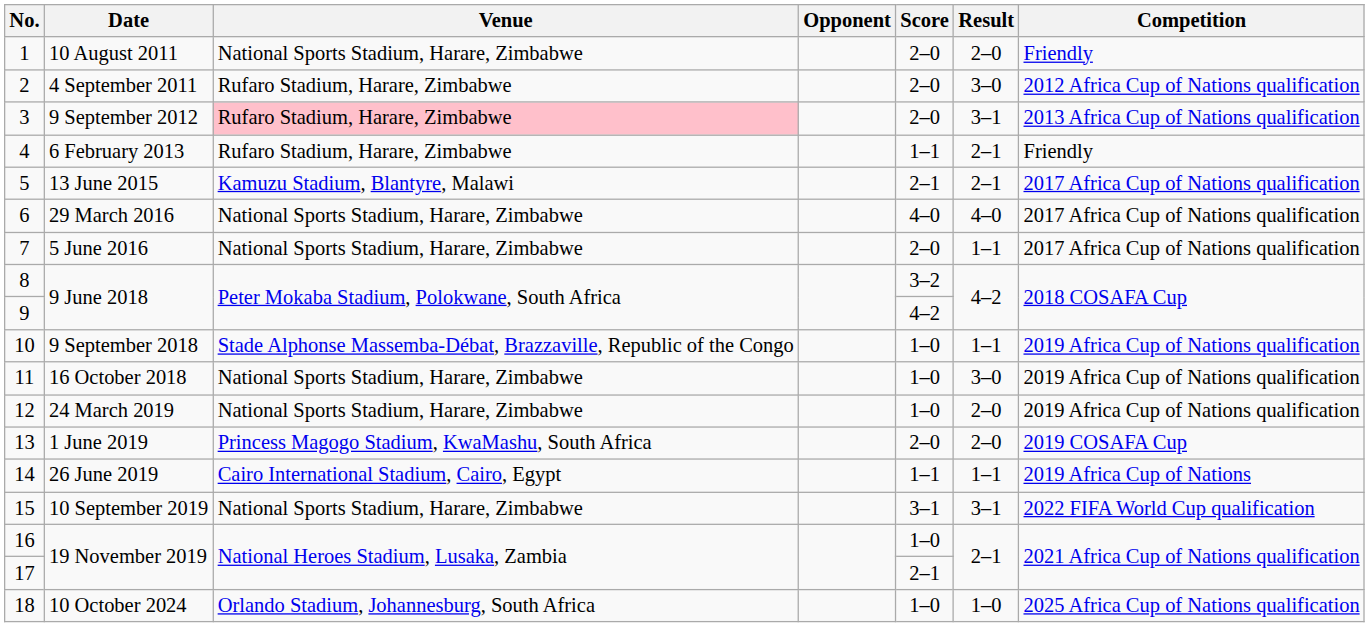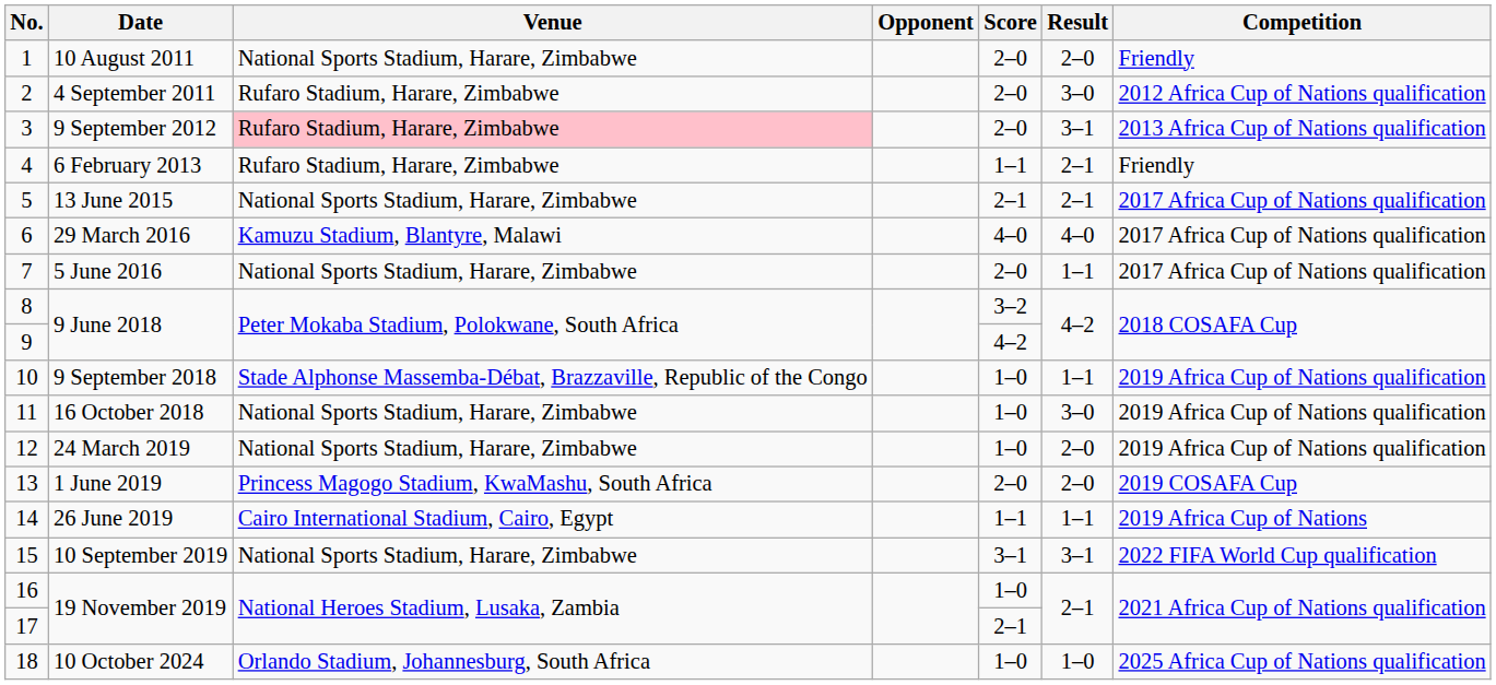 <table class="wikitable sortable">
 <tr>
 <th scope="col">No.</th>
 <th scope="col">Date</th>
 <th scope="col">Venue</th>
 <th scope="col">Opponent</th>
 <th scope="col">Score</th>
 <th scope="col">Result</th>
 <th scope="col">Competition</th>
 </tr>
 <tr>
 <td style="text-align:center">1</td>
 <td>10 August 2011</td>
 <td>National Sports Stadium, Harare, Zimbabwe</td>
 <td></td>
 <td style="text-align:center">2–0</td>
 <td style="text-align:center">2–0</td>
 <td><a href='#'>Friendly</a></td>
 </tr>
 <tr>
 <td style="text-align:center">2</td>
 <td>4 September 2011</td>
 <td>Rufaro Stadium, Harare, Zimbabwe</td>
 <td></td>
 <td style="text-align:center">2–0</td>
 <td style="text-align:center">3–0</td>
 <td><a href='#'>2012 Africa Cup of Nations qualification</a></td>
 </tr>
 <tr>
 <td style="text-align:center">3</td>
 <td>9 September 2012</td>
 <td style="background: pink;">Rufaro Stadium, Harare, Zimbabwe</td>
 <td></td>
 <td style="text-align:center">2–0</td>
 <td style="text-align:center">3–1</td>
 <td><a href='#'>2013 Africa Cup of Nations qualification</a></td>
 </tr>
 <tr>
 <td style="text-align:center">4</td>
 <td>6 February 2013</td>
 <td>Rufaro Stadium, Harare, Zimbabwe</td>
 <td></td>
 <td style="text-align:center">1–1</td>
 <td style="text-align:center">2–1</td>
 <td>Friendly</td>
 </tr>
 <tr>
 <td style="text-align:center">5</td>
 <td>13 June 2015</td>
-<td><a href='#'>Kamuzu Stadium</a>, <a href='#'>Blantyre</a>, Malawi</td>
+<td>National Sports Stadium, Harare, Zimbabwe</td>
 <td></td>
 <td style="text-align:center">2–1</td>
 <td style="text-align:center">2–1</td>
 <td><a href='#'>2017 Africa Cup of Nations qualification</a></td>
 </tr>
 <tr>
 <td style="text-align:center">6</td>
 <td>29 March 2016</td>
-<td>National Sports Stadium, Harare, Zimbabwe</td>
+<td><a href='#'>Kamuzu Stadium</a>, <a href='#'>Blantyre</a>, Malawi</td>
 <td></td>
 <td style="text-align:center">4–0</td>
 <td style="text-align:center">4–0</td>
 <td>2017 Africa Cup of Nations qualification</td>
 </tr>
 <tr>
 <td style="text-align:center">7</td>
 <td>5 June 2016</td>
 <td>National Sports Stadium, Harare, Zimbabwe</td>
 <td></td>
 <td style="text-align:center">2–0</td>
 <td style="text-align:center">1–1</td>
 <td>2017 Africa Cup of Nations qualification</td>
 </tr>
 <tr>
 <td style="text-align:center">8</td>
 <td rowspan="2">9 June 2018</td>
 <td rowspan="2"><a href='#'>Peter Mokaba Stadium</a>, <a href='#'>Polokwane</a>, South Africa</td>
 <td rowspan="2"></td>
 <td style="text-align:center">3–2</td>
 <td rowspan="2" style="text-align:center">4–2 </td>
 <td rowspan="2"><a href='#'>2018 COSAFA Cup</a></td>
 </tr>
 <tr>
 <td style="text-align:center">9</td>
 <td style="text-align:center">4–2</td>
 </tr>
 <tr>
 <td style="text-align:center">10</td>
 <td>9 September 2018</td>
 <td><a href='#'>Stade Alphonse Massemba-Débat</a>, <a href='#'>Brazzaville</a>, Republic of the Congo</td>
 <td></td>
 <td style="text-align:center">1–0</td>
 <td style="text-align:center">1–1</td>
 <td><a href='#'>2019 Africa Cup of Nations qualification</a></td>
 </tr>
 <tr>
 <td style="text-align:center">11</td>
 <td>16 October 2018</td>
 <td>National Sports Stadium, Harare, Zimbabwe</td>
 <td></td>
 <td style="text-align:center">1–0</td>
 <td style="text-align:center">3–0</td>
 <td>2019 Africa Cup of Nations qualification</td>
 </tr>
 <tr>
 <td style="text-align:center">12</td>
 <td>24 March 2019</td>
 <td>National Sports Stadium, Harare, Zimbabwe</td>
 <td></td>
 <td style="text-align:center">1–0</td>
 <td style="text-align:center">2–0</td>
 <td>2019 Africa Cup of Nations qualification</td>
 </tr>
 <tr>
 <td style="text-align:center">13</td>
 <td>1 June 2019</td>
 <td><a href='#'>Princess Magogo Stadium</a>, <a href='#'>KwaMashu</a>, South Africa</td>
 <td></td>
 <td style="text-align:center">2–0</td>
 <td style="text-align:center">2–0</td>
 <td><a href='#'>2019 COSAFA Cup</a></td>
 </tr>
 <tr>
 <td style="text-align:center">14</td>
 <td>26 June 2019</td>
 <td><a href='#'>Cairo International Stadium</a>, <a href='#'>Cairo</a>, Egypt</td>
 <td></td>
 <td style="text-align:center">1–1</td>
 <td style="text-align:center">1–1</td>
 <td><a href='#'>2019 Africa Cup of Nations</a></td>
 </tr>
 <tr>
 <td style="text-align:center">15</td>
 <td>10 September 2019</td>
 <td>National Sports Stadium, Harare, Zimbabwe</td>
 <td></td>
 <td style="text-align:center">3–1</td>
 <td style="text-align:center">3–1</td>
 <td><a href='#'>2022 FIFA World Cup qualification</a></td>
 </tr>
 <tr>
 <td style="text-align:center">16</td>
 <td rowspan="2">19 November 2019</td>
 <td rowspan="2"><a href='#'>National Heroes Stadium</a>, <a href='#'>Lusaka</a>, Zambia</td>
 <td rowspan="2"></td>
 <td style="text-align:center">1–0</td>
 <td rowspan="2" style="text-align:center">2–1</td>
 <td rowspan="2"><a href='#'>2021 Africa Cup of Nations qualification</a></td>
 </tr>
 <tr>
 <td style="text-align:center">17</td>
 <td style="text-align:center">2–1</td>
 </tr>
 <tr>
 <td style="text-align:center">18</td>
 <td>10 October 2024</td>
 <td><a href='#'>Orlando Stadium</a>, <a href='#'>Johannesburg</a>, South Africa</td>
 <td></td>
 <td style="text-align:center">1–0</td>
 <td style="text-align:center">1–0</td>
 <td><a href='#'>2025 Africa Cup of Nations qualification</a></td>
 </tr>
 </table>
